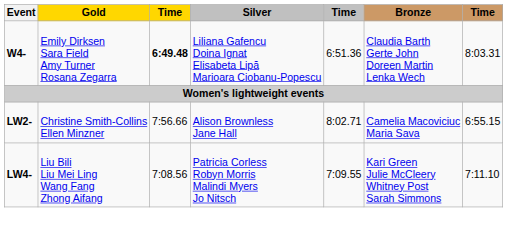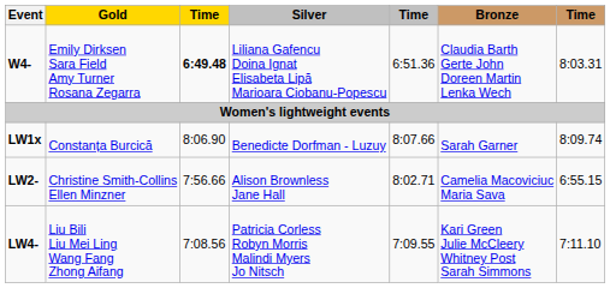 <table class="wikitable">
 <tr>
 <th>Event</th>
 <th style="text-align:center;background-color:gold;">Gold</th>
 <th style="text-align:center;background-color:gold;">Time</th>
 <th style="text-align:center;background-color:silver;">Silver</th>
 <th style="text-align:center;background-color:silver;">Time</th>
 <th style="text-align:center;background-color:#CC9966;">Bronze</th>
 <th style="text-align:center;background-color:#CC9966;">Time</th>
 </tr>
 <tr>
 <td><strong>W4-</strong></td>
 <td> <br> <a href='#'>Emily Dirksen</a><br><a href='#'>Sara Field</a><br><a href='#'>Amy Turner</a><br><a href='#'>Rosana Zegarra</a></td>
 <td><strong>6:49.48</strong></td>
 <td> <br> <a href='#'>Liliana Gafencu</a><br><a href='#'>Doina Ignat</a><br><a href='#'>Elisabeta Lipă</a><br><a href='#'>Marioara Ciobanu-Popescu</a></td>
 <td>6:51.36</td>
 <td> <br> <a href='#'>Claudia Barth</a><br><a href='#'>Gerte John</a><br><a href='#'>Doreen Martin</a><br><a href='#'>Lenka Wech</a></td>
 <td>8:03.31</td>
 </tr>
 <tr>
 <th colspan="7" style="background-color:#CCC;">Women's lightweight events</th>
 </tr>
 <tr>
+<td><strong>LW1x</strong></td>
+<td> <br> <a href='#'>Constanța Burcică</a></td>
+<td>8:06.90</td>
+<td> <br> <a href='#'>Benedicte Dorfman - Luzuy</a></td>
+<td>8:07.66</td>
+<td> <br> <a href='#'>Sarah Garner</a></td>
+<td>8:09.74</td>
+</tr>
+<tr>
 <td><strong>LW2-</strong></td>
 <td> <br> <a href='#'>Christine Smith-Collins</a><br><a href='#'>Ellen Minzner</a></td>
 <td>7:56.66</td>
 <td> <br> <a href='#'>Alison Brownless</a><br><a href='#'>Jane Hall</a></td>
 <td>8:02.71</td>
 <td> <br> <a href='#'>Camelia Macoviciuc</a><br><a href='#'>Maria Sava</a></td>
 <td>6:55.15</td>
 </tr>
 <tr>
 <td><strong>LW4-</strong></td>
 <td> <br> <a href='#'>Liu Bili</a> <br> <a href='#'>Liu Mei Ling</a> <br> <a href='#'>Wang Fang</a> <br> <a href='#'>Zhong Aifang</a></td>
 <td>7:08.56</td>
 <td> <br> <a href='#'>Patricia Corless</a> <br> <a href='#'>Robyn Morris</a> <br> <a href='#'>Malindi Myers</a> <br> <a href='#'>Jo Nitsch</a></td>
 <td>7:09.55</td>
 <td> <br> <a href='#'>Kari Green</a> <br> <a href='#'>Julie McCleery</a> <br> <a href='#'>Whitney Post</a> <br> <a href='#'>Sarah Simmons</a></td>
 <td>7:11.10</td>
 </tr>
 </table>
